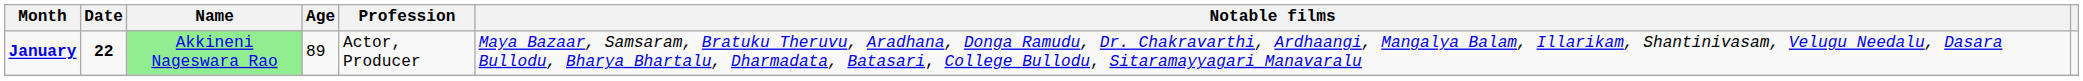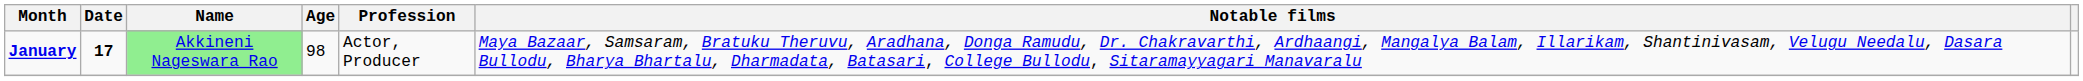 <table class="wikitable sortable"  style="width:100%; font-size:95%;">
 <tr>
 <th scope="col">Month</th>
 <th scope="col">Date</th>
 <th scope="col">Name</th>
 <th scope="col">Age</th>
 <th scope="col">Profession</th>
 <th scope="col" class="unsortable">Notable films</th>
 <th scope="col" class="unsortable"></th>
 </tr>
 <tr>
 <td rowspan="1" style="text-align:center;"><strong><a href='#'>January</a></strong></td>
-<td style="text-align:center;"><strong>22</strong></td>
+<td style="text-align:center;"><strong>17</strong></td>
 <td style="background: lightgreen; text-align:center;"><a href='#'>Akkineni Nageswara Rao</a></td>
-<td>89</td>
+<td>98</td>
 <td>Actor, Producer</td>
 <td><em><a href='#'>Maya Bazaar</a>, Samsaram, <a href='#'>Bratuku Theruvu</a>, <a href='#'>Aradhana</a>, <a href='#'>Donga Ramudu</a>, <a href='#'>Dr. Chakravarthi</a>, <a href='#'>Ardhaangi</a>, <a href='#'>Mangalya Balam</a>, <a href='#'>Illarikam</a>, Shantinivasam, <a href='#'>Velugu Needalu</a>, <a href='#'>Dasara Bullodu</a>, <a href='#'>Bharya Bhartalu</a>, <a href='#'>Dharmadata</a>, <a href='#'>Batasari</a></em>, <em><a href='#'>College Bullodu</a></em>, <em><a href='#'>Sitaramayyagari Manavaralu</a></em></td>
 <td></td>
 </tr>
 <tr>
 </tr>
 </table>
